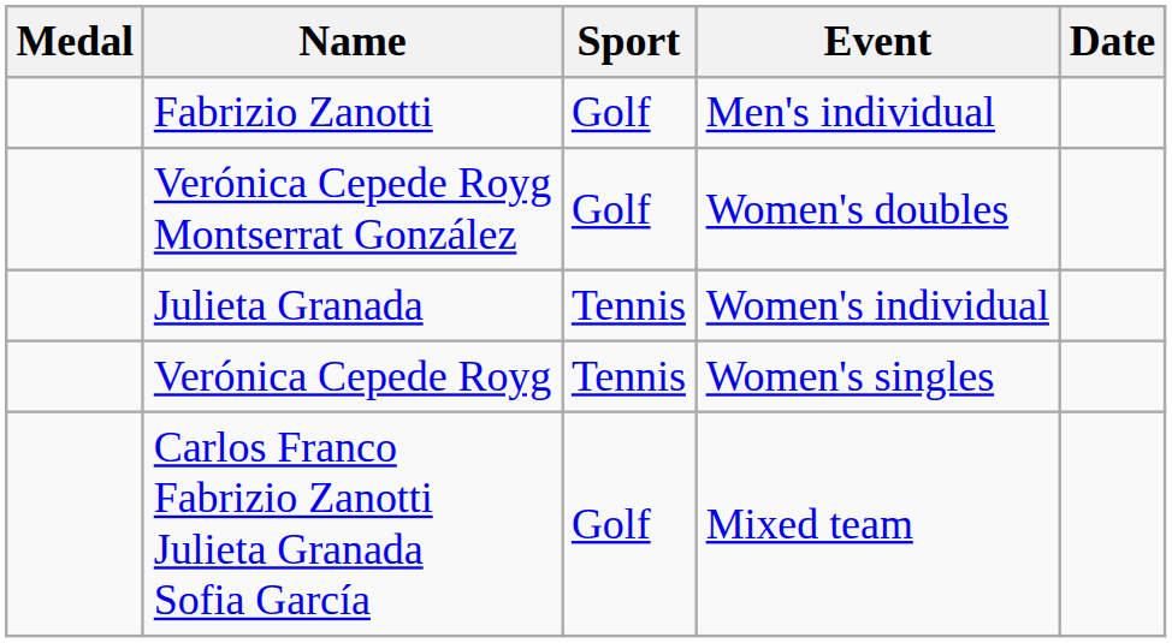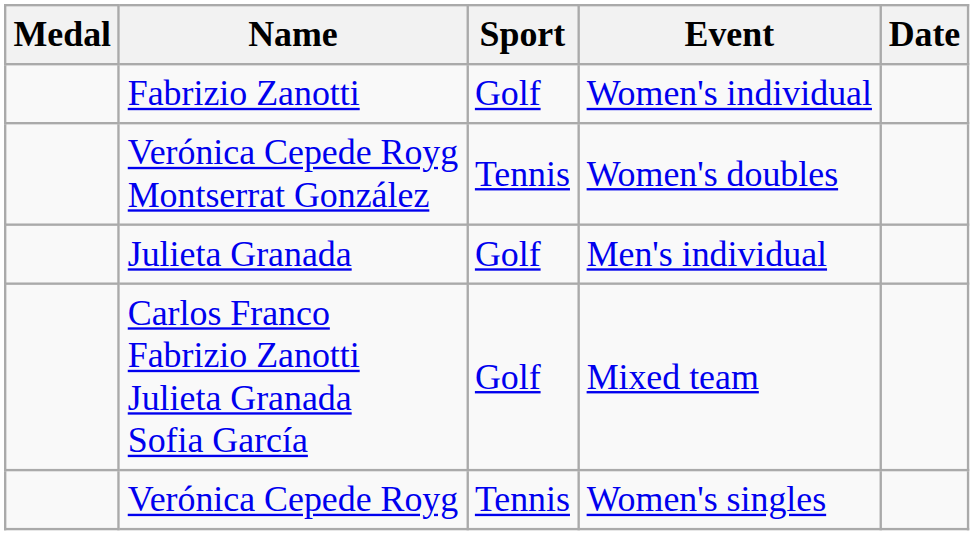 <table class="wikitable sortable" style="font-size:95%">
 <tr>
 <th>Medal</th>
 <th>Name</th>
 <th>Sport</th>
 <th>Event</th>
 <th>Date</th>
 </tr>
 <tr>
 <td></td>
 <td><a href='#'>Fabrizio Zanotti</a></td>
 <td><a href='#'>Golf</a></td>
-<td><a href='#'>Men's individual</a></td>
+<td><a href='#'>Women's individual</a></td>
 <td></td>
 </tr>
 <tr>
 <td></td>
 <td><a href='#'>Verónica Cepede Royg</a><br><a href='#'>Montserrat González</a></td>
-<td><a href='#'>Golf</a></td>
+<td><a href='#'>Tennis</a></td>
 <td><a href='#'>Women's doubles</a></td>
 <td></td>
 </tr>
 <tr>
 <td></td>
 <td><a href='#'>Julieta Granada</a></td>
-<td><a href='#'>Tennis</a></td>
-<td><a href='#'>Women's individual</a></td>
+<td><a href='#'>Golf</a></td>
+<td><a href='#'>Men's individual</a></td>
+<td></td>
+</tr>
+<tr>
+<td></td>
+<td><a href='#'>Carlos Franco</a><br><a href='#'>Fabrizio Zanotti</a><br><a href='#'>Julieta Granada</a><br><a href='#'>Sofia García</a></td>
+<td><a href='#'>Golf</a></td>
+<td><a href='#'>Mixed team</a></td>
 <td></td>
 </tr>
 <tr>
 <td></td>
 <td><a href='#'>Verónica Cepede Royg</a></td>
 <td><a href='#'>Tennis</a></td>
 <td><a href='#'>Women's singles</a></td>
 <td></td>
 </tr>
-<tr>
-<td></td>
-<td><a href='#'>Carlos Franco</a><br><a href='#'>Fabrizio Zanotti</a><br><a href='#'>Julieta Granada</a><br><a href='#'>Sofia García</a></td>
-<td><a href='#'>Golf</a></td>
-<td><a href='#'>Mixed team</a></td>
-<td></td>
-</tr>
 </table>
